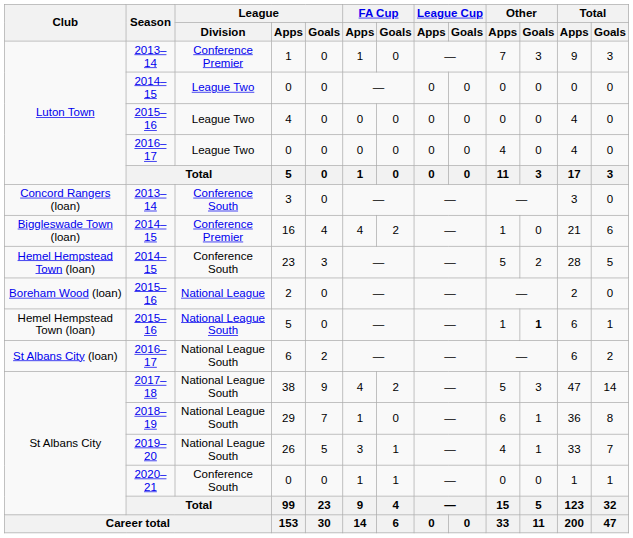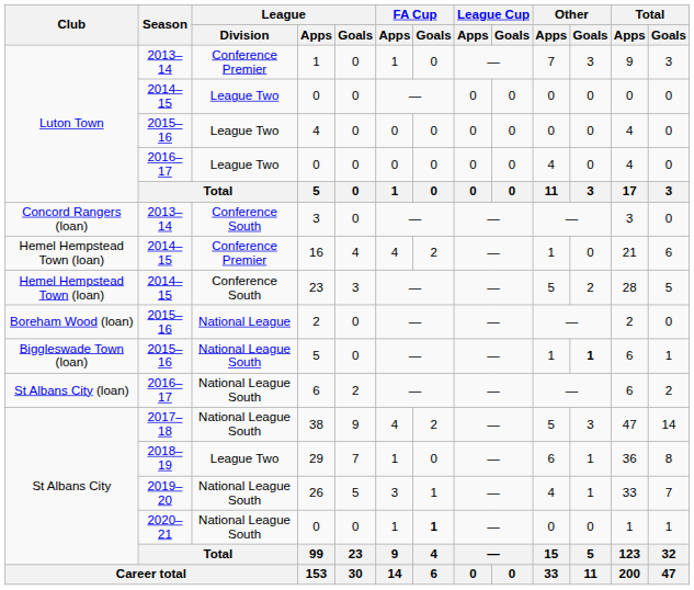 <table class=wikitable style=text-align:center>
 <tr>
 <th rowspan=2>Club</th>
 <th rowspan=2>Season</th>
 <th colspan=3>League</th>
 <th colspan=2><a href='#'>FA Cup</a></th>
 <th colspan=2><a href='#'>League Cup</a></th>
 <th colspan=2>Other</th>
 <th colspan=2>Total</th>
 </tr>
 <tr>
 <th>Division</th>
 <th>Apps</th>
 <th>Goals</th>
 <th>Apps</th>
 <th>Goals</th>
 <th>Apps</th>
 <th>Goals</th>
 <th>Apps</th>
 <th>Goals</th>
 <th>Apps</th>
 <th>Goals</th>
 </tr>
 <tr>
 <td rowspan=5><a href='#'>Luton Town</a></td>
 <td><a href='#'>2013–14</a></td>
 <td><a href='#'>Conference Premier</a></td>
 <td>1</td>
 <td>0</td>
 <td>1</td>
 <td>0</td>
 <td colspan=2>—</td>
 <td>7</td>
 <td>3</td>
 <td>9</td>
 <td>3</td>
 </tr>
 <tr>
 <td><a href='#'>2014–15</a></td>
 <td><a href='#'>League Two</a></td>
 <td>0</td>
 <td>0</td>
 <td colspan=2>—</td>
 <td>0</td>
 <td>0</td>
 <td>0</td>
 <td>0</td>
 <td>0</td>
 <td>0</td>
 </tr>
 <tr>
 <td><a href='#'>2015–16</a></td>
 <td>League Two</td>
 <td>4</td>
 <td>0</td>
 <td>0</td>
 <td>0</td>
 <td>0</td>
 <td>0</td>
 <td>0</td>
 <td>0</td>
 <td>4</td>
 <td>0</td>
 </tr>
 <tr>
 <td><a href='#'>2016–17</a></td>
 <td>League Two</td>
 <td>0</td>
 <td>0</td>
 <td>0</td>
 <td>0</td>
 <td>0</td>
 <td>0</td>
 <td>4</td>
 <td>0</td>
 <td>4</td>
 <td>0</td>
 </tr>
 <tr>
 <th colspan=2>Total</th>
 <th>5</th>
 <th>0</th>
 <th>1</th>
 <th>0</th>
 <th>0</th>
 <th>0</th>
 <th>11</th>
 <th>3</th>
 <th>17</th>
 <th>3</th>
 </tr>
 <tr>
 <td><a href='#'>Concord Rangers</a> (loan)</td>
 <td><a href='#'>2013–14</a></td>
 <td><a href='#'>Conference South</a></td>
 <td>3</td>
 <td>0</td>
 <td colspan=2>—</td>
 <td colspan=2>—</td>
 <td colspan=2>—</td>
 <td>3</td>
 <td>0</td>
 </tr>
 <tr>
-<td><a href='#'>Biggleswade Town</a> (loan)</td>
+<td>Hemel Hempstead Town (loan)</td>
 <td><a href='#'>2014–15</a></td>
 <td><a href='#'>Conference Premier</a></td>
 <td>16</td>
 <td>4</td>
 <td>4</td>
 <td>2</td>
 <td colspan=2>—</td>
 <td>1</td>
 <td>0</td>
 <td>21</td>
 <td>6</td>
 </tr>
 <tr>
 <td><a href='#'>Hemel Hempstead Town</a> (loan)</td>
 <td><a href='#'>2014–15</a></td>
 <td>Conference South</td>
 <td>23</td>
 <td>3</td>
 <td colspan=2>—</td>
 <td colspan=2>—</td>
 <td>5</td>
 <td>2</td>
 <td>28</td>
 <td>5</td>
 </tr>
 <tr>
 <td><a href='#'>Boreham Wood</a> (loan)</td>
 <td><a href='#'>2015–16</a></td>
 <td><a href='#'>National League</a></td>
 <td>2</td>
 <td>0</td>
 <td colspan=2>—</td>
 <td colspan=2>—</td>
 <td colspan=2>—</td>
 <td>2</td>
 <td>0</td>
 </tr>
 <tr>
-<td>Hemel Hempstead Town (loan)</td>
+<td><a href='#'>Biggleswade Town</a> (loan)</td>
 <td><a href='#'>2015–16</a></td>
 <td><a href='#'>National League South</a></td>
 <td>5</td>
 <td>0</td>
 <td colspan=2>—</td>
 <td colspan=2>—</td>
 <td>1</td>
 <td><strong>1</strong></td>
 <td>6</td>
 <td>1</td>
 </tr>
 <tr>
 <td><a href='#'>St Albans City</a> (loan)</td>
 <td><a href='#'>2016–17</a></td>
 <td>National League South</td>
 <td>6</td>
 <td>2</td>
 <td colspan=2>—</td>
 <td colspan=2>—</td>
 <td colspan=2>—</td>
 <td>6</td>
 <td>2</td>
 </tr>
 <tr>
 <td rowspan=5>St Albans City</td>
 <td><a href='#'>2017–18</a></td>
 <td>National League South</td>
 <td>38</td>
 <td>9</td>
 <td>4</td>
 <td>2</td>
 <td colspan=2>—</td>
 <td>5</td>
 <td>3</td>
 <td>47</td>
 <td>14</td>
 </tr>
 <tr>
 <td><a href='#'>2018–19</a></td>
-<td>National League South</td>
+<td>League Two</td>
 <td>29</td>
 <td>7</td>
 <td>1</td>
 <td>0</td>
 <td colspan=2>—</td>
 <td>6</td>
 <td>1</td>
 <td>36</td>
 <td>8</td>
 </tr>
 <tr>
 <td><a href='#'>2019–20</a></td>
 <td>National League South</td>
 <td>26</td>
 <td>5</td>
 <td>3</td>
 <td>1</td>
 <td colspan=2>—</td>
 <td>4</td>
 <td>1</td>
 <td>33</td>
 <td>7</td>
 </tr>
 <tr>
 <td><a href='#'>2020–21</a></td>
-<td>Conference South</td>
+<td>National League South</td>
 <td>0</td>
 <td>0</td>
 <td>1</td>
-<td>1</td>
+<td><strong>1</strong></td>
 <td colspan=2>—</td>
 <td>0</td>
 <td>0</td>
 <td>1</td>
 <td>1</td>
 </tr>
 <tr>
 <th colspan=2>Total</th>
 <th>99</th>
 <th>23</th>
 <th>9</th>
 <th>4</th>
 <th colspan=2>—</th>
 <th>15</th>
 <th>5</th>
 <th>123</th>
 <th>32</th>
 </tr>
 <tr>
 <th colspan=3>Career total</th>
 <th>153</th>
 <th>30</th>
 <th>14</th>
 <th>6</th>
 <th>0</th>
 <th>0</th>
 <th>33</th>
 <th>11</th>
 <th>200</th>
 <th>47</th>
 </tr>
 </table>
